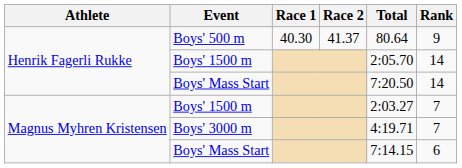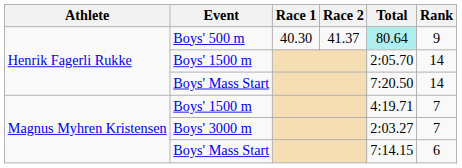 <table class="wikitable">
 <tr>
 <th>Athlete</th>
 <th>Event</th>
 <th>Race 1</th>
 <th>Race 2</th>
 <th>Total</th>
 <th>Rank</th>
 </tr>
 <tr>
 <td rowspan=3><a href='#'>Henrik Fagerli Rukke</a></td>
 <td><a href='#'>Boys' 500 m</a></td>
 <td align="center">40.30</td>
 <td align="center">41.37</td>
-<td align="center">80.64</td>
+<td align="center" style="background: paleturquoise;">80.64</td>
 <td align="center">9</td>
 </tr>
 <tr>
 <td><a href='#'>Boys' 1500 m</a></td>
 <td colspan=2 bgcolor="wheat"></td>
 <td align="center">2:05.70</td>
 <td align="center">14</td>
 </tr>
 <tr>
 <td><a href='#'>Boys' Mass Start</a></td>
 <td colspan=2 bgcolor="wheat"></td>
 <td align="center">7:20.50</td>
 <td align="center">14</td>
 </tr>
 <tr>
 <td rowspan=3><a href='#'>Magnus Myhren Kristensen</a></td>
 <td><a href='#'>Boys' 1500 m</a></td>
 <td colspan=2 bgcolor="wheat"></td>
-<td align="center">2:03.27</td>
+<td align="center">4:19.71</td>
 <td align="center">7</td>
 </tr>
 <tr>
 <td><a href='#'>Boys' 3000 m</a></td>
 <td colspan=2 bgcolor="wheat"></td>
-<td align="center">4:19.71</td>
+<td align="center">2:03.27</td>
 <td align="center">7</td>
 </tr>
 <tr>
 <td><a href='#'>Boys' Mass Start</a></td>
 <td colspan=2 bgcolor="wheat"></td>
 <td align="center">7:14.15</td>
 <td align="center">6</td>
 </tr>
 </table>
